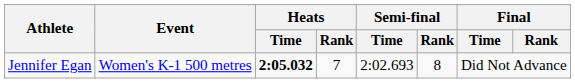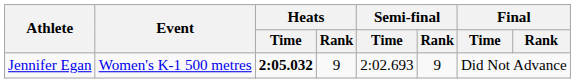 <table class="wikitable" style="font-size:90%;text-align:center">
 <tr>
 <th rowspan="2">Athlete</th>
 <th rowspan="2">Event</th>
 <th colspan="2">Heats</th>
 <th colspan="2">Semi-final</th>
 <th colspan="2">Final</th>
 </tr>
 <tr style="font-size:95%">
 <th>Time</th>
 <th>Rank</th>
 <th>Time</th>
 <th>Rank</th>
 <th>Time</th>
 <th>Rank</th>
 </tr>
 <tr>
 <td><a href='#'>Jennifer Egan</a></td>
 <td><a href='#'>Women's K-1 500 metres</a></td>
 <td><strong>2:05.032</strong></td>
-<td>7</td>
+<td>9</td>
 <td>2:02.693</td>
-<td>8</td>
+<td>9</td>
 <td colspan="2">Did Not Advance</td>
 </tr>
 </table>
